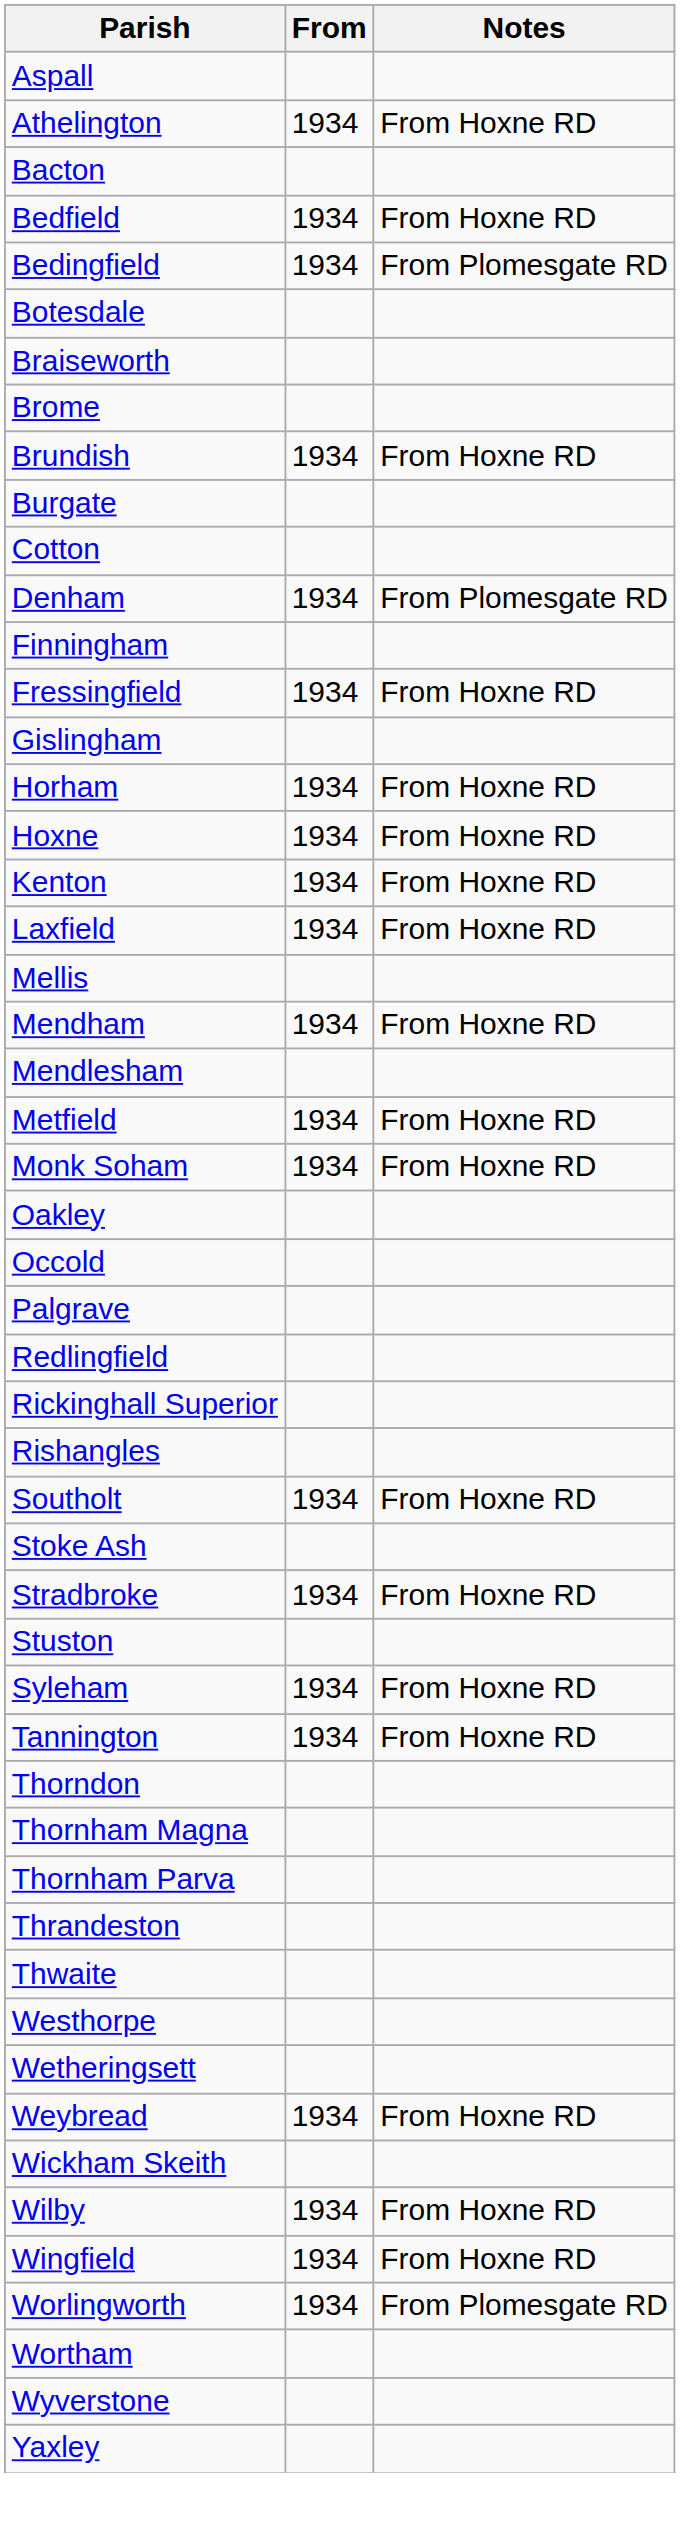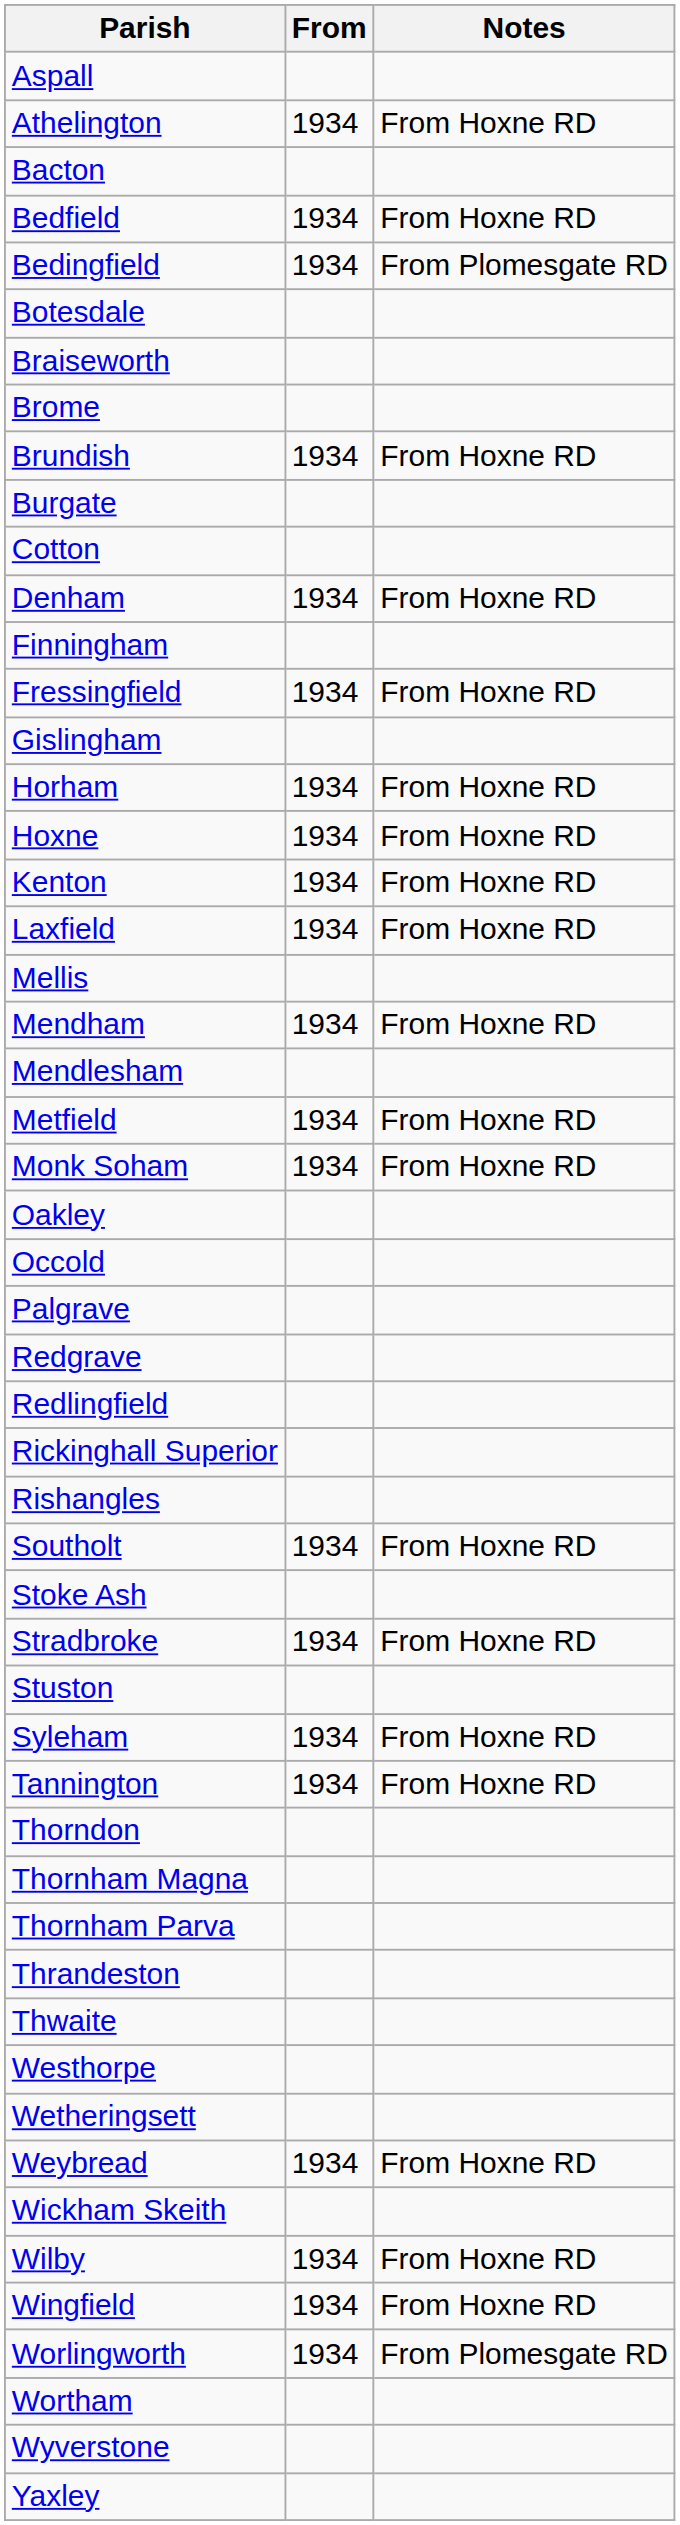 <table class="wikitable">
 <tr>
 <th>Parish</th>
 <th>From</th>
 <th>Notes</th>
 </tr>
 <tr>
 <td><a href='#'>Aspall</a></td>
 <td></td>
 <td></td>
 </tr>
 <tr>
 <td><a href='#'>Athelington</a></td>
 <td>1934</td>
 <td>From Hoxne RD</td>
 </tr>
 <tr>
 <td><a href='#'>Bacton</a></td>
 <td></td>
 <td></td>
 </tr>
 <tr>
 <td><a href='#'>Bedfield</a></td>
 <td>1934</td>
 <td>From Hoxne RD</td>
 </tr>
 <tr>
 <td><a href='#'>Bedingfield</a></td>
 <td>1934</td>
 <td>From Plomesgate RD</td>
 </tr>
 <tr>
 <td><a href='#'>Botesdale</a></td>
 <td></td>
 <td></td>
 </tr>
 <tr>
 <td><a href='#'>Braiseworth</a></td>
 <td></td>
 <td></td>
 </tr>
 <tr>
 <td><a href='#'>Brome</a></td>
 <td></td>
 <td></td>
 </tr>
 <tr>
 <td><a href='#'>Brundish</a></td>
 <td>1934</td>
 <td>From Hoxne RD</td>
 </tr>
 <tr>
 <td><a href='#'>Burgate</a></td>
 <td></td>
 <td></td>
 </tr>
 <tr>
 <td><a href='#'>Cotton</a></td>
 <td></td>
 <td></td>
 </tr>
 <tr>
 <td><a href='#'>Denham</a></td>
 <td>1934</td>
-<td>From Plomesgate RD</td>
+<td>From Hoxne RD</td>
 </tr>
 <tr>
 <td><a href='#'>Finningham</a></td>
 <td></td>
 <td></td>
 </tr>
 <tr>
 <td><a href='#'>Fressingfield</a></td>
 <td>1934</td>
 <td>From Hoxne RD</td>
 </tr>
 <tr>
 <td><a href='#'>Gislingham</a></td>
 <td></td>
 <td></td>
 </tr>
 <tr>
 <td><a href='#'>Horham</a></td>
 <td>1934</td>
 <td>From Hoxne RD</td>
 </tr>
 <tr>
 <td><a href='#'>Hoxne</a></td>
 <td>1934</td>
 <td>From Hoxne RD</td>
 </tr>
 <tr>
 <td><a href='#'>Kenton</a></td>
 <td>1934</td>
 <td>From Hoxne RD</td>
 </tr>
 <tr>
 <td><a href='#'>Laxfield</a></td>
 <td>1934</td>
 <td>From Hoxne RD</td>
 </tr>
 <tr>
 <td><a href='#'>Mellis</a></td>
 <td></td>
 <td></td>
 </tr>
 <tr>
 <td><a href='#'>Mendham</a></td>
 <td>1934</td>
 <td>From Hoxne RD</td>
 </tr>
 <tr>
 <td><a href='#'>Mendlesham</a></td>
 <td></td>
 <td></td>
 </tr>
 <tr>
 <td><a href='#'>Metfield</a></td>
 <td>1934</td>
 <td>From Hoxne RD</td>
 </tr>
 <tr>
 <td><a href='#'>Monk Soham</a></td>
 <td>1934</td>
 <td>From Hoxne RD</td>
 </tr>
 <tr>
 <td><a href='#'>Oakley</a></td>
 <td></td>
 <td></td>
 </tr>
 <tr>
 <td><a href='#'>Occold</a></td>
 <td></td>
 <td></td>
 </tr>
 <tr>
 <td><a href='#'>Palgrave</a></td>
+<td></td>
+<td></td>
+</tr>
+<tr>
+<td><a href='#'>Redgrave</a></td>
 <td></td>
 <td></td>
 </tr>
 <tr>
 <td><a href='#'>Redlingfield</a></td>
 <td></td>
 <td></td>
 </tr>
 <tr>
 <td><a href='#'>Rickinghall Superior</a></td>
 <td></td>
 <td></td>
 </tr>
 <tr>
 <td><a href='#'>Rishangles</a></td>
 <td></td>
 <td></td>
 </tr>
 <tr>
 <td><a href='#'>Southolt</a></td>
 <td>1934</td>
 <td>From Hoxne RD</td>
 </tr>
 <tr>
 <td><a href='#'>Stoke Ash</a></td>
 <td></td>
 <td></td>
 </tr>
 <tr>
 <td><a href='#'>Stradbroke</a></td>
 <td>1934</td>
 <td>From Hoxne RD</td>
 </tr>
 <tr>
 <td><a href='#'>Stuston</a></td>
 <td></td>
 <td></td>
 </tr>
 <tr>
 <td><a href='#'>Syleham</a></td>
 <td>1934</td>
 <td>From Hoxne RD</td>
 </tr>
 <tr>
 <td><a href='#'>Tannington</a></td>
 <td>1934</td>
 <td>From Hoxne RD</td>
 </tr>
 <tr>
 <td><a href='#'>Thorndon</a></td>
 <td></td>
 <td></td>
 </tr>
 <tr>
 <td><a href='#'>Thornham Magna</a></td>
 <td></td>
 <td></td>
 </tr>
 <tr>
 <td><a href='#'>Thornham Parva</a></td>
 <td></td>
 <td></td>
 </tr>
 <tr>
 <td><a href='#'>Thrandeston</a></td>
 <td></td>
 <td></td>
 </tr>
 <tr>
 <td><a href='#'>Thwaite</a></td>
 <td></td>
 <td></td>
 </tr>
 <tr>
 <td><a href='#'>Westhorpe</a></td>
 <td></td>
 <td></td>
 </tr>
 <tr>
 <td><a href='#'>Wetheringsett</a></td>
 <td></td>
 <td></td>
 </tr>
 <tr>
 <td><a href='#'>Weybread</a></td>
 <td>1934</td>
 <td>From Hoxne RD</td>
 </tr>
 <tr>
 <td><a href='#'>Wickham Skeith</a></td>
 <td></td>
 <td></td>
 </tr>
 <tr>
 <td><a href='#'>Wilby</a></td>
 <td>1934</td>
 <td>From Hoxne RD</td>
 </tr>
 <tr>
 <td><a href='#'>Wingfield</a></td>
 <td>1934</td>
 <td>From Hoxne RD</td>
 </tr>
 <tr>
 <td><a href='#'>Worlingworth</a></td>
 <td>1934</td>
 <td>From Plomesgate RD</td>
 </tr>
 <tr>
 <td><a href='#'>Wortham</a></td>
 <td></td>
 <td></td>
 </tr>
 <tr>
 <td><a href='#'>Wyverstone</a></td>
 <td></td>
 <td></td>
 </tr>
 <tr>
 <td><a href='#'>Yaxley</a></td>
 <td></td>
 <td></td>
 </tr>
 </table>
